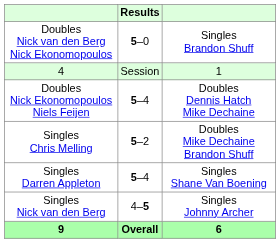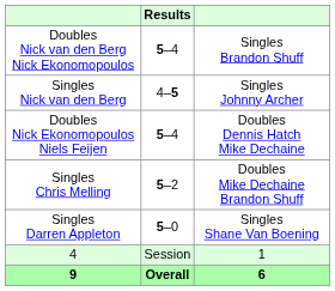 <table border="1" cellpadding="3" style="border-collapse: collapse;">
 <tr bgcolor="#ddffdd">
 <th width="160"></th>
 <th>Results</th>
 <th width="160"></th>
 </tr>
 <tr>
 <td align="center">Doubles<br><a href='#'>Nick van den Berg</a><br><a href='#'>Nick Ekonomopoulos</a></td>
-<td align="center"><strong>5</strong>–0</td>
+<td align="center"><strong>5</strong>–4</td>
 <td align="center">Singles<br><a href='#'>Brandon Shuff</a></td>
 </tr>
-<tr bgcolor="#ddffdd">
-<td align="center">4</td>
-<td align="center">Session</td>
-<td align="center">1</td>
+<tr>
+<td align="center">Singles<br><a href='#'>Nick van den Berg</a></td>
+<td align="center">4–<strong>5</strong></td>
+<td align="center">Singles<br><a href='#'>Johnny Archer</a></td>
 </tr>
 <tr>
 <td align="center">Doubles<br><a href='#'>Nick Ekonomopoulos</a><br><a href='#'>Niels Feijen</a></td>
 <td align="center"><strong>5</strong>–4</td>
 <td align="center">Doubles<br><a href='#'>Dennis Hatch</a><br><a href='#'>Mike Dechaine</a></td>
 </tr>
 <tr>
 <td align="center">Singles<br><a href='#'>Chris Melling</a></td>
 <td align="center"><strong>5</strong>–2</td>
 <td align="center">Doubles<br><a href='#'>Mike Dechaine</a><br><a href='#'>Brandon Shuff</a></td>
 </tr>
 <tr>
 <td align="center">Singles<br><a href='#'>Darren Appleton</a></td>
-<td align="center"><strong>5</strong>–4</td>
+<td align="center"><strong>5</strong>–0</td>
 <td align="center">Singles<br><a href='#'>Shane Van Boening</a></td>
 </tr>
-<tr>
-<td align="center">Singles<br><a href='#'>Nick van den Berg</a></td>
-<td align="center">4–<strong>5</strong></td>
-<td align="center">Singles<br><a href='#'>Johnny Archer</a></td>
+<tr bgcolor="#ddffdd">
+<td align="center">4</td>
+<td align="center">Session</td>
+<td align="center">1</td>
 </tr>
 <tr bgcolor="#aaffaa">
 <th align="center">9</th>
 <th align="center">Overall</th>
 <th align="center">6</th>
 </tr>
 </table>
